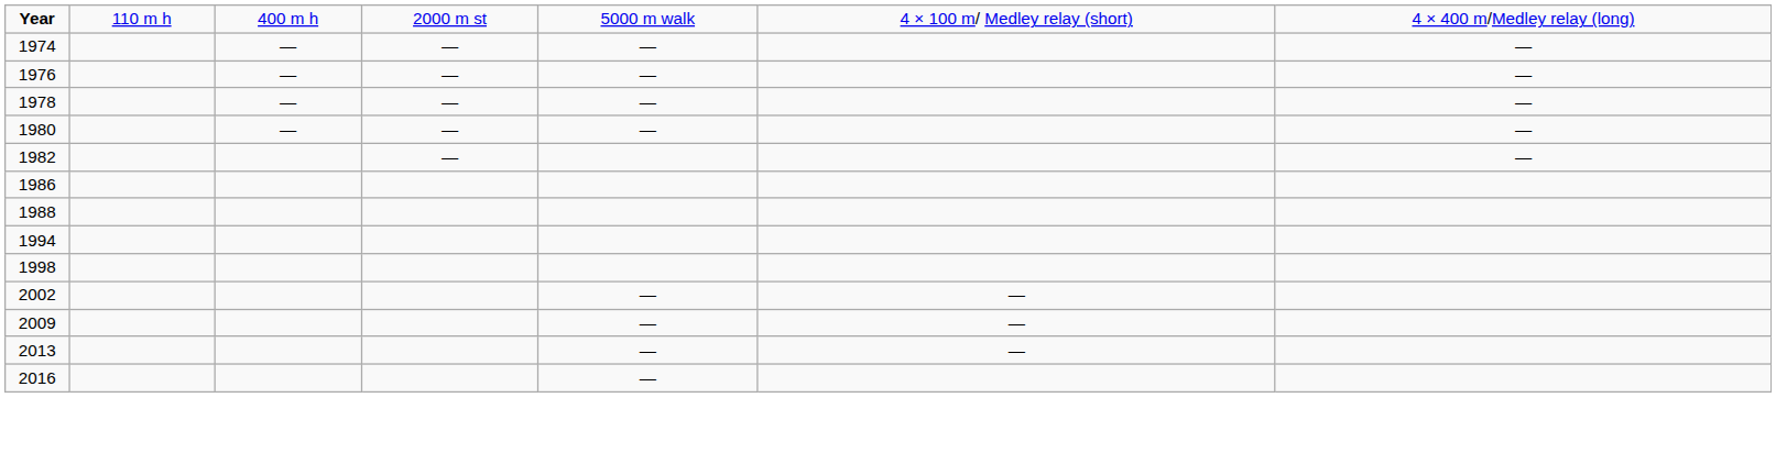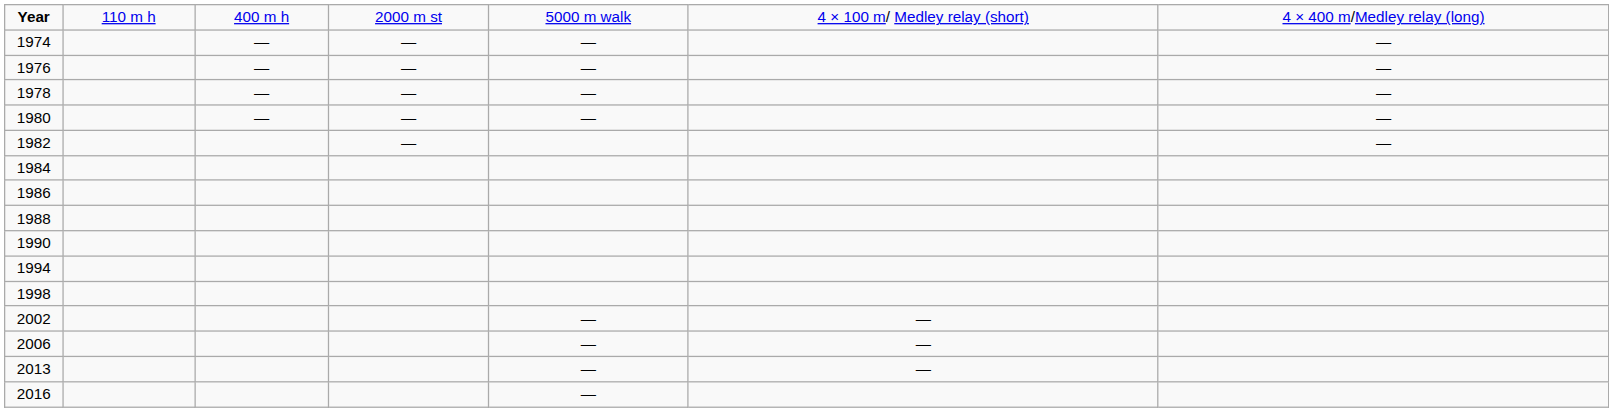 <table class="wikitable" style="font-size:75%; text-align:center; float:center;" cellspacing="1" cellpadding="1" width="100%">
 <tr style="text-align:center;">
 <td width=40px><strong>Year</strong></td>
 <td><a href='#'>110 m h</a></td>
 <td><a href='#'>400 m h</a></td>
 <td><a href='#'>2000 m st</a></td>
 <td><a href='#'>5000 m walk</a></td>
 <td><a href='#'>4 × 100 m</a>/ <a href='#'>Medley relay (short)</a></td>
 <td><a href='#'>4 × 400 m</a>/<a href='#'>Medley relay (long)</a></td>
 </tr>
 <tr>
 <td>1974</td>
 <td></td>
 <td>—</td>
 <td>—</td>
 <td>—</td>
 <td></td>
 <td>—</td>
 </tr>
 <tr>
 <td>1976</td>
 <td></td>
 <td>—</td>
 <td>—</td>
 <td>—</td>
 <td></td>
 <td>—</td>
 </tr>
 <tr>
 <td>1978</td>
 <td></td>
 <td>—</td>
 <td>—</td>
 <td>—</td>
 <td></td>
 <td>—</td>
 </tr>
 <tr>
 <td>1980</td>
 <td></td>
 <td>—</td>
 <td>—</td>
 <td>—</td>
 <td></td>
 <td>—</td>
 </tr>
 <tr>
 <td>1982</td>
 <td></td>
 <td></td>
 <td>—</td>
 <td></td>
 <td></td>
 <td>—</td>
 </tr>
 <tr>
+<td>1984</td>
+<td></td>
+<td></td>
+<td></td>
+<td></td>
+<td></td>
+<td></td>
+</tr>
+<tr>
 <td>1986</td>
 <td></td>
 <td></td>
 <td></td>
 <td></td>
 <td></td>
 <td></td>
 </tr>
 <tr>
 <td>1988</td>
+<td></td>
+<td></td>
+<td></td>
+<td></td>
+<td></td>
+<td></td>
+</tr>
+<tr>
+<td>1990</td>
 <td></td>
 <td></td>
 <td></td>
 <td></td>
 <td></td>
 <td></td>
 </tr>
 <tr>
 <td>1994</td>
 <td></td>
 <td></td>
 <td></td>
 <td></td>
 <td></td>
 <td></td>
 </tr>
 <tr>
 <td>1998</td>
 <td></td>
 <td></td>
 <td></td>
 <td></td>
 <td></td>
 <td></td>
 </tr>
 <tr>
 <td>2002</td>
 <td></td>
 <td></td>
 <td></td>
 <td>—</td>
 <td>—</td>
 <td></td>
 </tr>
 <tr>
-<td>2009</td>
+<td>2006</td>
 <td></td>
 <td></td>
 <td></td>
 <td>—</td>
 <td>—</td>
 <td></td>
 </tr>
 <tr>
 <td>2013</td>
 <td></td>
 <td></td>
 <td></td>
 <td>—</td>
 <td>—</td>
 <td></td>
 </tr>
 <tr>
 <td>2016</td>
 <td></td>
 <td></td>
 <td></td>
 <td>—</td>
 <td></td>
 <td></td>
 </tr>
 </table>
